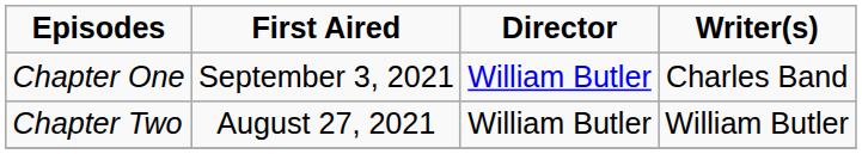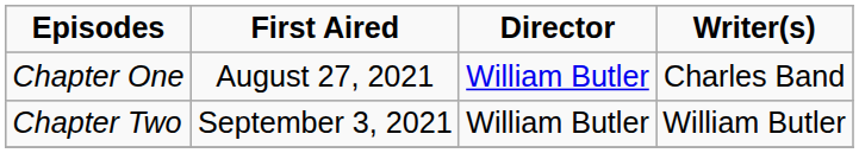 <table class="wikitable" border="4">
 <tr>
 <td align="center"><strong>Episodes</strong></td>
 <td align="center"><strong>First Aired</strong></td>
 <td align="center"><strong>Director</strong></td>
 <td align="center"><strong>Writer(s)</strong></td>
 </tr>
 <tr>
 <td><em>Chapter One</em></td>
-<td align="center">September 3, 2021</td>
+<td align="center">August 27, 2021</td>
 <td align="center"><a href='#'>William Butler</a></td>
 <td align="center">Charles Band</td>
 </tr>
 <tr>
 <td><em>Chapter Two</em></td>
-<td align="center">August 27, 2021</td>
+<td align="center">September 3, 2021</td>
 <td align="center">William Butler</td>
 <td align="center">William Butler</td>
 </tr>
 <tr>
 </tr>
 </table>
